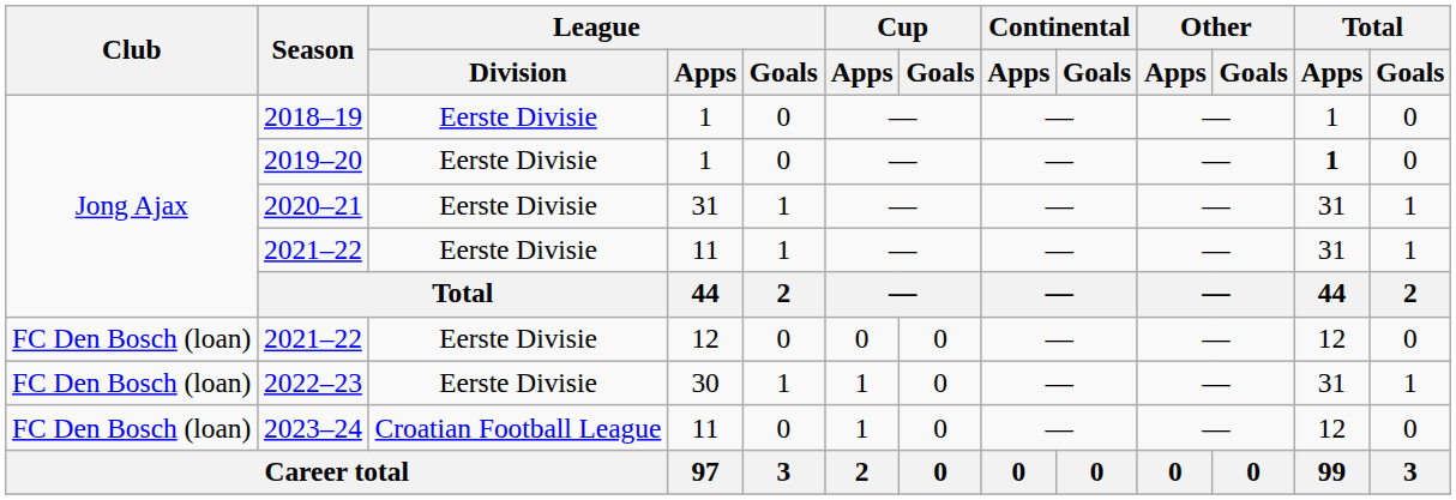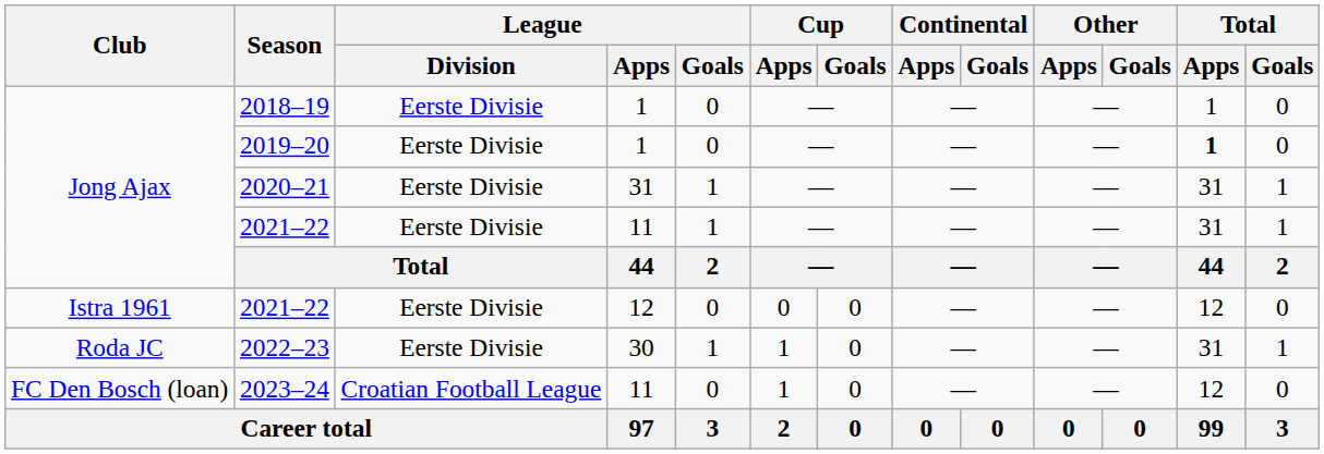 <table class="wikitable" style="text-align:center">
 <tr>
 <th rowspan="2">Club</th>
 <th rowspan="2">Season</th>
 <th colspan="3">League</th>
 <th colspan="2">Cup</th>
 <th colspan="2">Continental</th>
 <th colspan="2">Other</th>
 <th colspan="2">Total</th>
 </tr>
 <tr>
 <th>Division</th>
 <th>Apps</th>
 <th>Goals</th>
 <th>Apps</th>
 <th>Goals</th>
 <th>Apps</th>
 <th>Goals</th>
 <th>Apps</th>
 <th>Goals</th>
 <th>Apps</th>
 <th>Goals</th>
 </tr>
 <tr>
 <td rowspan="5"><a href='#'>Jong Ajax</a></td>
 <td><a href='#'>2018–19</a></td>
 <td><a href='#'>Eerste Divisie</a></td>
 <td>1</td>
 <td>0</td>
 <td colspan="2">—</td>
 <td colspan="2">—</td>
 <td colspan="2">—</td>
 <td>1</td>
 <td>0</td>
 </tr>
 <tr>
 <td><a href='#'>2019–20</a></td>
 <td>Eerste Divisie</td>
 <td>1</td>
 <td>0</td>
 <td colspan="2">—</td>
 <td colspan="2">—</td>
 <td colspan="2">—</td>
 <td><strong>1</strong></td>
 <td>0</td>
 </tr>
 <tr>
 <td><a href='#'>2020–21</a></td>
 <td>Eerste Divisie</td>
 <td>31</td>
 <td>1</td>
 <td colspan="2">—</td>
 <td colspan="2">—</td>
 <td colspan="2">—</td>
 <td>31</td>
 <td>1</td>
 </tr>
 <tr>
 <td><a href='#'>2021–22</a></td>
 <td>Eerste Divisie</td>
 <td>11</td>
 <td>1</td>
 <td colspan="2">—</td>
 <td colspan="2">—</td>
 <td colspan="2">—</td>
 <td>31</td>
 <td>1</td>
 </tr>
 <tr>
 <th colspan="2">Total</th>
 <th>44</th>
 <th>2</th>
 <th colspan="2">—</th>
 <th colspan="2">—</th>
 <th colspan="2">—</th>
 <th>44</th>
 <th>2</th>
 </tr>
 <tr>
-<td><a href='#'>FC Den Bosch</a> (loan)</td>
+<td><a href='#'>Istra 1961</a></td>
 <td><a href='#'>2021–22</a></td>
 <td>Eerste Divisie</td>
 <td>12</td>
 <td>0</td>
 <td>0</td>
 <td>0</td>
 <td colspan="2">—</td>
 <td colspan="2">—</td>
 <td>12</td>
 <td>0</td>
 </tr>
 <tr>
-<td><a href='#'>FC Den Bosch</a> (loan)</td>
+<td><a href='#'>Roda JC</a></td>
 <td><a href='#'>2022–23</a></td>
 <td>Eerste Divisie</td>
 <td>30</td>
 <td>1</td>
 <td>1</td>
 <td>0</td>
 <td colspan="2">—</td>
 <td colspan="2">—</td>
 <td>31</td>
 <td>1</td>
 </tr>
 <tr>
 <td><a href='#'>FC Den Bosch</a> (loan)</td>
 <td><a href='#'>2023–24</a></td>
 <td><a href='#'>Croatian Football League</a></td>
 <td>11</td>
 <td>0</td>
 <td>1</td>
 <td>0</td>
 <td colspan="2">—</td>
 <td colspan="2">—</td>
 <td>12</td>
 <td>0</td>
 </tr>
 <tr>
 <th colspan="3">Career total</th>
 <th>97</th>
 <th>3</th>
 <th>2</th>
 <th>0</th>
 <th>0</th>
 <th>0</th>
 <th>0</th>
 <th>0</th>
 <th>99</th>
 <th>3</th>
 </tr>
 </table>
